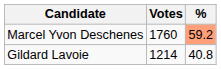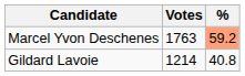 <table class="wikitable">
 <tr>
 <th>Candidate</th>
 <th>Votes</th>
 <th>%</th>
 </tr>
 <tr>
 <td>Marcel Yvon Deschenes</td>
-<td>1760</td>
+<td>1763</td>
 <td style="background: lightsalmon;">59.2</td>
 </tr>
 <tr>
 <td>Gildard Lavoie</td>
 <td>1214</td>
 <td>40.8</td>
 </tr>
 </table>
